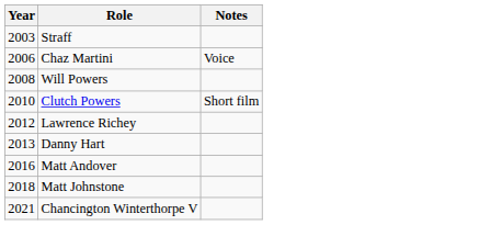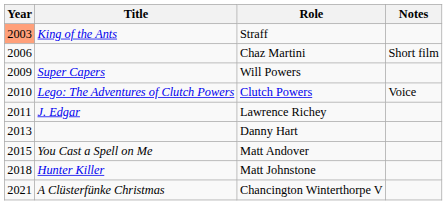 <table class="wikitable sortable">
 <tr>
 <th>Year</th>
+<th>Title</th>
 <th>Role</th>
 <th class="unsortable">Notes</th>
 </tr>
 <tr>
-<td>2003</td>
+<td style="background: lightsalmon;">2003</td>
+<td><em><a href='#'>King of the Ants</a></em></td>
 <td>Straff</td>
 <td></td>
 </tr>
 <tr>
 <td>2006</td>
+<td><em></em></td>
 <td>Chaz Martini</td>
-<td>Voice</td>
+<td>Short film</td>
 </tr>
 <tr>
-<td>2008</td>
+<td>2009</td>
+<td><em><a href='#'>Super Capers</a></em></td>
 <td>Will Powers</td>
 <td></td>
 </tr>
 <tr>
 <td>2010</td>
+<td><em><a href='#'>Lego: The Adventures of Clutch Powers</a></em></td>
 <td><a href='#'>Clutch Powers</a></td>
-<td>Short film</td>
+<td>Voice</td>
 </tr>
 <tr>
-<td>2012</td>
+<td>2011</td>
+<td><em><a href='#'>J. Edgar</a></em></td>
 <td>Lawrence Richey</td>
 <td></td>
 </tr>
 <tr>
 <td>2013</td>
+<td><em></em></td>
 <td>Danny Hart</td>
 <td></td>
 </tr>
 <tr>
-<td>2016</td>
+<td>2015</td>
+<td><em>You Cast a Spell on Me</em></td>
 <td>Matt Andover</td>
 <td></td>
 </tr>
 <tr>
 <td>2018</td>
+<td><em><a href='#'>Hunter Killer</a></em></td>
 <td>Matt Johnstone</td>
 <td></td>
 </tr>
 <tr>
 <td>2021</td>
+<td><em>A Clüsterfünke Christmas</em></td>
 <td>Chancington Winterthorpe V</td>
 <td></td>
 </tr>
 </table>
